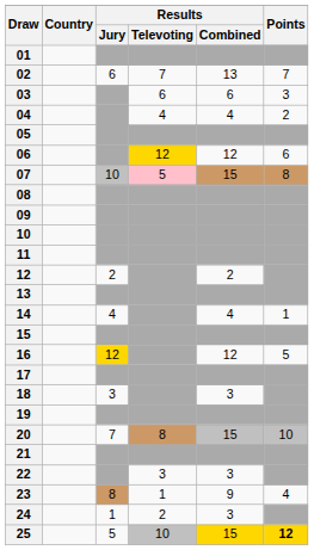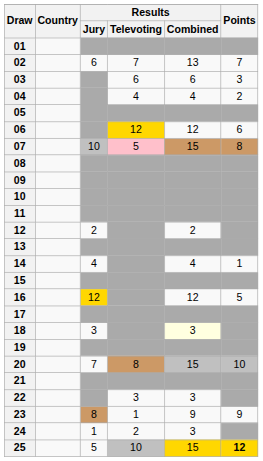 <table class="sortable wikitable collapsible plainrowheaders" style="text-align:center">
 <tr>
 </tr>
 <tr>
 <th scope="col" rowspan="2">Draw</th>
 <th scope="col" rowspan="2">Country</th>
 <th scope="col" colspan="3">Results</th>
 <th scope="col" rowspan="2">Points</th>
 </tr>
 <tr>
 <th scope="col">Jury</th>
 <th scope="col">Televoting</th>
 <th scope="col">Combined</th>
 </tr>
 <tr>
 <th scope="row" style="text-align:center;">01</th>
 <td style="text-align:left;"></td>
 <td style="background:#AAAAAA;"></td>
 <td style="background:#AAAAAA;"></td>
 <td style="background:#AAAAAA;"></td>
 <td style="background:#AAAAAA;"></td>
 </tr>
 <tr>
 <th scope="row" style="text-align:center;">02</th>
 <td style="text-align:left;"></td>
 <td>6</td>
 <td>7</td>
 <td>13</td>
 <td>7</td>
 </tr>
 <tr>
 <th scope="row" style="text-align:center;">03</th>
 <td style="text-align:left;"></td>
 <td style="background:#AAAAAA;"></td>
 <td>6</td>
 <td>6</td>
 <td>3</td>
 </tr>
 <tr>
 <th scope="row" style="text-align:center;">04</th>
 <td style="text-align:left;"></td>
 <td style="background:#AAAAAA;"></td>
 <td>4</td>
 <td>4</td>
 <td>2</td>
 </tr>
 <tr>
 <th scope="row" style="text-align:center;">05</th>
 <td style="text-align:left;"></td>
 <td style="background:#AAAAAA;"></td>
 <td style="background:#AAAAAA;"></td>
 <td style="background:#AAAAAA;"></td>
 <td style="background:#AAAAAA;"></td>
 </tr>
 <tr>
 <th scope="row" style="text-align:center;">06</th>
 <td style="text-align:left;"></td>
 <td style="background:#AAAAAA;"></td>
 <td style="background:gold;">12</td>
 <td>12</td>
 <td>6</td>
 </tr>
 <tr>
 <th scope="row" style="text-align:center;">07</th>
 <td style="text-align:left;"></td>
 <td style="background:silver;">10</td>
 <td style="background: pink;">5</td>
 <td style="background:#CC9966;">15</td>
 <td style="background:#CC9966;">8</td>
 </tr>
 <tr>
 <th scope="row" style="text-align:center;">08</th>
 <td style="text-align:left;"></td>
 <td style="background:#AAAAAA;"></td>
 <td style="background:#AAAAAA;"></td>
 <td style="background:#AAAAAA;"></td>
 <td style="background:#AAAAAA;"></td>
 </tr>
 <tr>
 <th scope="row" style="text-align:center;">09</th>
 <td style="text-align:left;"></td>
 <td style="background:#AAAAAA;"></td>
 <td style="background:#AAAAAA;"></td>
 <td style="background:#AAAAAA;"></td>
 <td style="background:#AAAAAA;"></td>
 </tr>
 <tr>
 <th scope="row" style="text-align:center;">10</th>
 <td style="text-align:left;"></td>
 <td style="background:#AAAAAA;"></td>
 <td style="background:#AAAAAA;"></td>
 <td style="background:#AAAAAA;"></td>
 <td style="background:#AAAAAA;"></td>
 </tr>
 <tr>
 <th scope="row" style="text-align:center;">11</th>
 <td style="text-align:left;"></td>
 <td style="background:#AAAAAA;"></td>
 <td style="background:#AAAAAA;"></td>
 <td style="background:#AAAAAA;"></td>
 <td style="background:#AAAAAA;"></td>
 </tr>
 <tr>
 <th scope="row" style="text-align:center;">12</th>
 <td style="text-align:left;"></td>
 <td>2</td>
 <td style="background:#AAAAAA;"></td>
 <td>2</td>
 <td style="background:#AAAAAA;"></td>
 </tr>
 <tr>
 <th scope="row" style="text-align:center;">13</th>
 <td style="text-align:left;"></td>
 <td style="background:#AAAAAA;"></td>
 <td style="background:#AAAAAA;"></td>
 <td style="background:#AAAAAA;"></td>
 <td style="background:#AAAAAA;"></td>
 </tr>
 <tr>
 <th scope="row" style="text-align:center;">14</th>
 <td style="text-align:left;"></td>
 <td>4</td>
 <td style="background:#AAAAAA;"></td>
 <td>4</td>
 <td>1</td>
 </tr>
 <tr>
 <th scope="row" style="text-align:center;">15</th>
 <td style="text-align:left;"></td>
 <td style="background:#AAAAAA;"></td>
 <td style="background:#AAAAAA;"></td>
 <td style="background:#AAAAAA;"></td>
 <td style="background:#AAAAAA;"></td>
 </tr>
 <tr>
 <th scope="row" style="text-align:center;">16</th>
 <td style="text-align:left;"></td>
 <td style="background:gold;">12</td>
 <td style="background:#AAAAAA;"></td>
 <td>12</td>
 <td>5</td>
 </tr>
 <tr>
 <th scope="row" style="text-align:center;">17</th>
 <td style="text-align:left;"></td>
 <td style="background:#AAAAAA;"></td>
 <td style="background:#AAAAAA;"></td>
 <td style="background:#AAAAAA;"></td>
 <td style="background:#AAAAAA;"></td>
 </tr>
 <tr>
 <th scope="row" style="text-align:center;">18</th>
 <td style="text-align:left;"></td>
 <td>3</td>
 <td style="background:#AAAAAA;"></td>
-<td>3</td>
+<td style="background: lightyellow;">3</td>
 <td style="background:#AAAAAA;"></td>
 </tr>
 <tr>
 <th scope="row" style="text-align:center;">19</th>
 <td style="text-align:left;"></td>
 <td style="background:#AAAAAA;"></td>
 <td style="background:#AAAAAA;"></td>
 <td style="background:#AAAAAA;"></td>
 <td style="background:#AAAAAA;"></td>
 </tr>
 <tr>
 <th scope="row" style="text-align:center;">20</th>
 <td style="text-align:left;"></td>
 <td>7</td>
 <td style="background:#CC9966;">8</td>
 <td style="background:silver;">15</td>
 <td style="background:silver;">10</td>
 </tr>
 <tr>
 <th scope="row" style="text-align:center;">21</th>
 <td style="text-align:left;"></td>
 <td style="background:#AAAAAA;"></td>
 <td style="background:#AAAAAA;"></td>
 <td style="background:#AAAAAA;"></td>
 <td style="background:#AAAAAA;"></td>
 </tr>
 <tr>
 <th scope="row" style="text-align:center;">22</th>
 <td style="text-align:left;"></td>
 <td style="background:#AAAAAA;"></td>
 <td>3</td>
 <td>3</td>
 <td style="background:#AAAAAA;"></td>
 </tr>
 <tr>
 <th scope="row" style="text-align:center;">23</th>
 <td style="text-align:left;"></td>
 <td style="background:#CC9966;">8</td>
 <td>1</td>
 <td>9</td>
-<td>4</td>
+<td>9</td>
 </tr>
 <tr>
 <th scope="row" style="text-align:center;">24</th>
 <td style="text-align:left;"></td>
 <td>1</td>
 <td>2</td>
 <td>3</td>
 <td style="background:#AAAAAA;"></td>
 </tr>
 <tr>
 <th scope="row" style="text-align:center;">25</th>
 <td style="text-align:left;"></td>
 <td>5</td>
 <td style="background:silver;">10</td>
 <td style="background:gold;">15</td>
 <td style="background:gold;"><strong>12</strong></td>
 </tr>
 </table>
